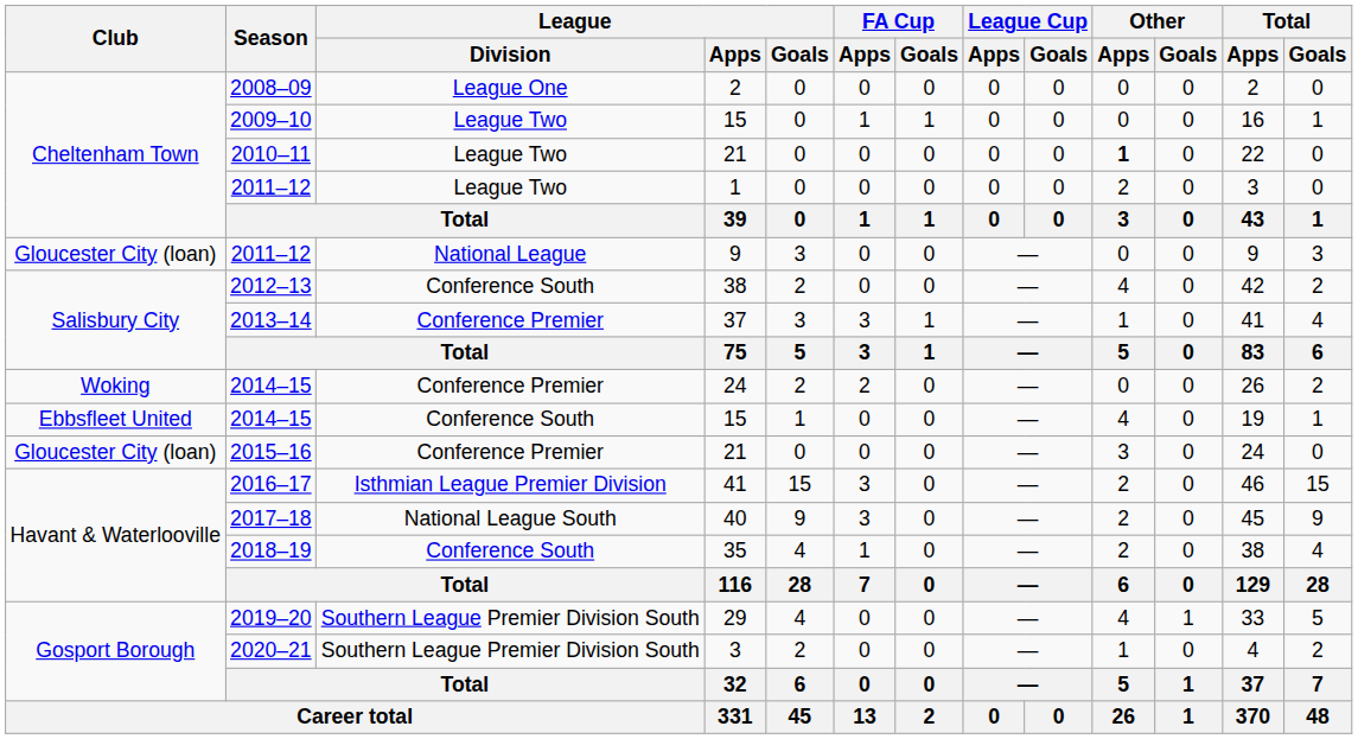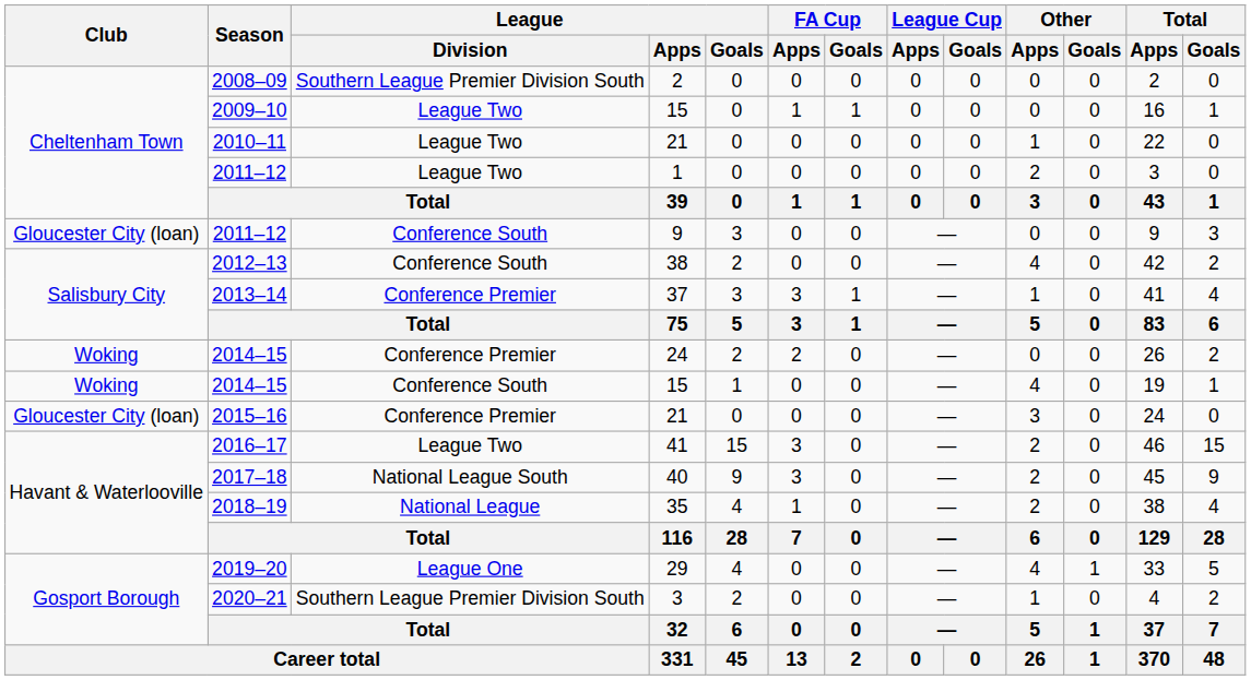 <table class="wikitable" style="text-align: center;">
 <tr>
 <th rowspan="2">Club</th>
 <th rowspan="2">Season</th>
 <th colspan="3">League</th>
 <th colspan="2"><a href='#'>FA Cup</a></th>
 <th colspan="2"><a href='#'>League Cup</a></th>
 <th colspan="2">Other</th>
 <th colspan="2">Total</th>
 </tr>
 <tr>
 <th>Division</th>
 <th>Apps</th>
 <th>Goals</th>
 <th>Apps</th>
 <th>Goals</th>
 <th>Apps</th>
 <th>Goals</th>
 <th>Apps</th>
 <th>Goals</th>
 <th>Apps</th>
 <th>Goals</th>
 </tr>
 <tr>
 <td rowspan="5" valign="center"><a href='#'>Cheltenham Town</a></td>
 <td><a href='#'>2008–09</a></td>
-<td><a href='#'>League One</a></td>
+<td><a href='#'>Southern League</a> Premier Division South</td>
 <td>2</td>
 <td>0</td>
 <td>0</td>
 <td>0</td>
 <td>0</td>
 <td>0</td>
 <td>0</td>
 <td>0</td>
 <td>2</td>
 <td>0</td>
 </tr>
 <tr>
 <td><a href='#'>2009–10</a></td>
 <td><a href='#'>League Two</a></td>
 <td>15</td>
 <td>0</td>
 <td>1</td>
 <td>1</td>
 <td>0</td>
 <td>0</td>
 <td>0</td>
 <td>0</td>
 <td>16</td>
 <td>1</td>
 </tr>
 <tr>
 <td><a href='#'>2010–11</a></td>
 <td>League Two</td>
 <td>21</td>
 <td>0</td>
 <td>0</td>
 <td>0</td>
 <td>0</td>
 <td>0</td>
-<td><strong>1</strong></td>
+<td>1</td>
 <td>0</td>
 <td>22</td>
 <td>0</td>
 </tr>
 <tr>
 <td><a href='#'>2011–12</a></td>
 <td>League Two</td>
 <td>1</td>
 <td>0</td>
 <td>0</td>
 <td>0</td>
 <td>0</td>
 <td>0</td>
 <td>2</td>
 <td>0</td>
 <td>3</td>
 <td>0</td>
 </tr>
 <tr>
 <th colspan="2">Total</th>
 <th>39</th>
 <th>0</th>
 <th>1</th>
 <th>1</th>
 <th>0</th>
 <th>0</th>
 <th>3</th>
 <th>0</th>
 <th>43</th>
 <th>1</th>
 </tr>
 <tr>
 <td rowspan="1" valign="center"><a href='#'>Gloucester City</a> (loan)</td>
 <td><a href='#'>2011–12</a></td>
-<td><a href='#'>National League</a></td>
+<td><a href='#'>Conference South</a></td>
 <td>9</td>
 <td>3</td>
 <td>0</td>
 <td>0</td>
 <td colspan="2">—</td>
 <td>0</td>
 <td>0</td>
 <td>9</td>
 <td>3</td>
 </tr>
 <tr>
 <td rowspan="3" valign="center"><a href='#'>Salisbury City</a></td>
 <td><a href='#'>2012–13</a></td>
 <td>Conference South</td>
 <td>38</td>
 <td>2</td>
 <td>0</td>
 <td>0</td>
 <td colspan="2">—</td>
 <td>4</td>
 <td>0</td>
 <td>42</td>
 <td>2</td>
 </tr>
 <tr>
 <td><a href='#'>2013–14</a></td>
 <td><a href='#'>Conference Premier</a></td>
 <td>37</td>
 <td>3</td>
 <td>3</td>
 <td>1</td>
 <td colspan="2">—</td>
 <td>1</td>
 <td>0</td>
 <td>41</td>
 <td>4</td>
 </tr>
 <tr>
 <th colspan="2">Total</th>
 <th>75</th>
 <th>5</th>
 <th>3</th>
 <th>1</th>
 <th colspan="2">—</th>
 <th>5</th>
 <th>0</th>
 <th>83</th>
 <th>6</th>
 </tr>
 <tr>
 <td rowspan="1" valign="center"><a href='#'>Woking</a></td>
 <td><a href='#'>2014–15</a></td>
 <td>Conference Premier</td>
 <td>24</td>
 <td>2</td>
 <td>2</td>
 <td>0</td>
 <td colspan="2">—</td>
 <td>0</td>
 <td>0</td>
 <td>26</td>
 <td>2</td>
 </tr>
 <tr>
-<td rowspan="1" valign="center"><a href='#'>Ebbsfleet United</a></td>
+<td rowspan="1" valign="center"><a href='#'>Woking</a></td>
 <td><a href='#'>2014–15</a></td>
 <td>Conference South</td>
 <td>15</td>
 <td>1</td>
 <td>0</td>
 <td>0</td>
 <td colspan="2">—</td>
 <td>4</td>
 <td>0</td>
 <td>19</td>
 <td>1</td>
 </tr>
 <tr>
 <td rowspan="1" valign="center"><a href='#'>Gloucester City</a> (loan)</td>
 <td><a href='#'>2015–16</a></td>
 <td>Conference Premier</td>
 <td>21</td>
 <td>0</td>
 <td>0</td>
 <td>0</td>
 <td colspan="2">—</td>
 <td>3</td>
 <td>0</td>
 <td>24</td>
 <td>0</td>
 </tr>
 <tr>
 <td rowspan="4" valign="center">Havant & Waterlooville</td>
 <td><a href='#'>2016–17</a></td>
-<td><a href='#'>Isthmian League Premier Division</a></td>
+<td>League Two</td>
 <td>41</td>
 <td>15</td>
 <td>3</td>
 <td>0</td>
 <td colspan="2">—</td>
 <td>2</td>
 <td>0</td>
 <td>46</td>
 <td>15</td>
 </tr>
 <tr>
 <td><a href='#'>2017–18</a></td>
 <td>National League South</td>
 <td>40</td>
 <td>9</td>
 <td>3</td>
 <td>0</td>
 <td colspan="2">—</td>
 <td>2</td>
 <td>0</td>
 <td>45</td>
 <td>9</td>
 </tr>
 <tr>
 <td><a href='#'>2018–19</a></td>
-<td><a href='#'>Conference South</a></td>
+<td><a href='#'>National League</a></td>
 <td>35</td>
 <td>4</td>
 <td>1</td>
 <td>0</td>
 <td colspan="2">—</td>
 <td>2</td>
 <td>0</td>
 <td>38</td>
 <td>4</td>
 </tr>
 <tr>
 <th colspan="2">Total</th>
 <th>116</th>
 <th>28</th>
 <th>7</th>
 <th>0</th>
 <th colspan="2">—</th>
 <th>6</th>
 <th>0</th>
 <th>129</th>
 <th>28</th>
 </tr>
 <tr>
 <td rowspan="3" valign="center"><a href='#'>Gosport Borough</a></td>
 <td><a href='#'>2019–20</a></td>
-<td><a href='#'>Southern League</a> Premier Division South</td>
+<td><a href='#'>League One</a></td>
 <td>29</td>
 <td>4</td>
 <td>0</td>
 <td>0</td>
 <td colspan="2">—</td>
 <td>4</td>
 <td>1</td>
 <td>33</td>
 <td>5</td>
 </tr>
 <tr>
 <td><a href='#'>2020–21</a></td>
 <td>Southern League Premier Division South</td>
 <td>3</td>
 <td>2</td>
 <td>0</td>
 <td>0</td>
 <td colspan="2">—</td>
 <td>1</td>
 <td>0</td>
 <td>4</td>
 <td>2</td>
 </tr>
 <tr>
 <th colspan="2">Total</th>
 <th>32</th>
 <th>6</th>
 <th>0</th>
 <th>0</th>
 <th colspan="2">—</th>
 <th>5</th>
 <th>1</th>
 <th>37</th>
 <th>7</th>
 </tr>
 <tr>
 <th colspan="3">Career total</th>
 <th>331</th>
 <th>45</th>
 <th>13</th>
 <th>2</th>
 <th>0</th>
 <th>0</th>
 <th>26</th>
 <th>1</th>
 <th>370</th>
 <th>48</th>
 </tr>
 </table>
